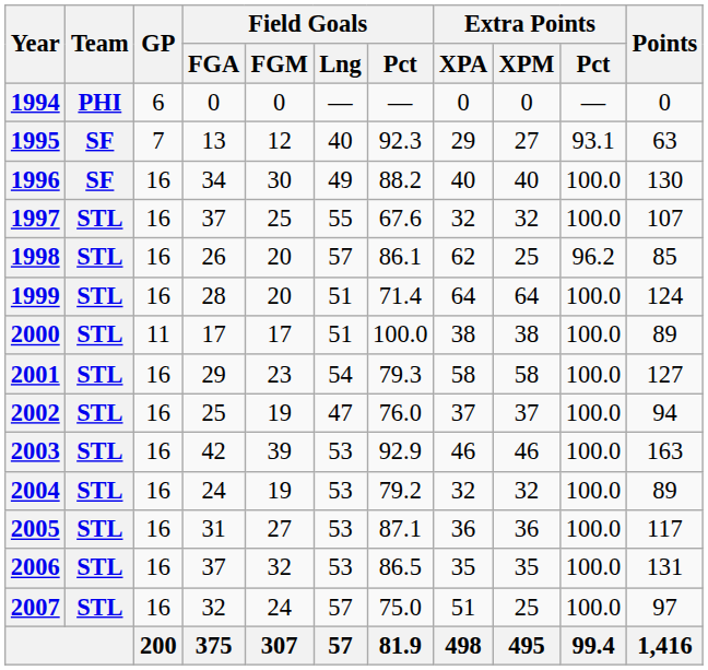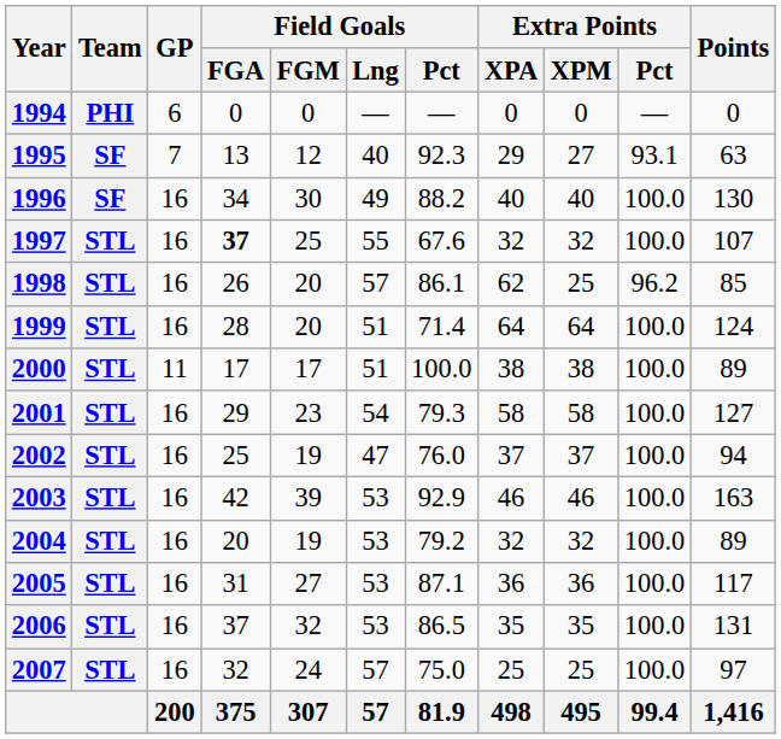 <table class="wikitable" style="text-align:center;">
 <tr>
 <th rowspan="2">Year</th>
 <th rowspan="2">Team</th>
 <th rowspan="2">GP</th>
 <th colspan="4">Field Goals</th>
 <th colspan="3">Extra Points</th>
 <th rowspan="2">Points</th>
 </tr>
 <tr>
 <th>FGA</th>
 <th>FGM</th>
 <th>Lng</th>
 <th>Pct</th>
 <th>XPA</th>
 <th>XPM</th>
 <th>Pct</th>
 </tr>
 <tr>
 <th><a href='#'>1994</a></th>
 <th><a href='#'>PHI</a></th>
 <td>6</td>
 <td>0</td>
 <td>0</td>
 <td>—</td>
 <td>—</td>
 <td>0</td>
 <td>0</td>
 <td>—</td>
 <td>0</td>
 </tr>
 <tr>
 <th><a href='#'>1995</a></th>
 <th><a href='#'>SF</a></th>
 <td>7</td>
 <td>13</td>
 <td>12</td>
 <td>40</td>
 <td>92.3</td>
 <td>29</td>
 <td>27</td>
 <td>93.1</td>
 <td>63</td>
 </tr>
 <tr>
 <th><a href='#'>1996</a></th>
 <th><a href='#'>SF</a></th>
 <td>16</td>
 <td>34</td>
 <td>30</td>
 <td>49</td>
 <td>88.2</td>
 <td>40</td>
 <td>40</td>
 <td>100.0</td>
 <td>130</td>
 </tr>
 <tr>
 <th><a href='#'>1997</a></th>
 <th><a href='#'>STL</a></th>
 <td>16</td>
-<td>37</td>
+<td><strong>37</strong></td>
 <td>25</td>
 <td>55</td>
 <td>67.6</td>
 <td>32</td>
 <td>32</td>
 <td>100.0</td>
 <td>107</td>
 </tr>
 <tr>
 <th><a href='#'>1998</a></th>
 <th><a href='#'>STL</a></th>
 <td>16</td>
 <td>26</td>
 <td>20</td>
 <td>57</td>
 <td>86.1</td>
 <td>62</td>
 <td>25</td>
 <td>96.2</td>
 <td>85</td>
 </tr>
 <tr>
 <th><a href='#'>1999</a></th>
 <th><a href='#'>STL</a></th>
 <td>16</td>
 <td>28</td>
 <td>20</td>
 <td>51</td>
 <td>71.4</td>
 <td>64</td>
 <td>64</td>
 <td>100.0</td>
 <td>124</td>
 </tr>
 <tr>
 <th><a href='#'>2000</a></th>
 <th><a href='#'>STL</a></th>
 <td>11</td>
 <td>17</td>
 <td>17</td>
 <td>51</td>
 <td>100.0</td>
 <td>38</td>
 <td>38</td>
 <td>100.0</td>
 <td>89</td>
 </tr>
 <tr>
 <th><a href='#'>2001</a></th>
 <th><a href='#'>STL</a></th>
 <td>16</td>
 <td>29</td>
 <td>23</td>
 <td>54</td>
 <td>79.3</td>
 <td>58</td>
 <td>58</td>
 <td>100.0</td>
 <td>127</td>
 </tr>
 <tr>
 <th><a href='#'>2002</a></th>
 <th><a href='#'>STL</a></th>
 <td>16</td>
 <td>25</td>
 <td>19</td>
 <td>47</td>
 <td>76.0</td>
 <td>37</td>
 <td>37</td>
 <td>100.0</td>
 <td>94</td>
 </tr>
 <tr>
 <th><a href='#'>2003</a></th>
 <th><a href='#'>STL</a></th>
 <td>16</td>
 <td>42</td>
 <td>39</td>
 <td>53</td>
 <td>92.9</td>
 <td>46</td>
 <td>46</td>
 <td>100.0</td>
 <td>163</td>
 </tr>
 <tr>
 <th><a href='#'>2004</a></th>
 <th><a href='#'>STL</a></th>
 <td>16</td>
-<td>24</td>
+<td>20</td>
 <td>19</td>
 <td>53</td>
 <td>79.2</td>
 <td>32</td>
 <td>32</td>
 <td>100.0</td>
 <td>89</td>
 </tr>
 <tr>
 <th><a href='#'>2005</a></th>
 <th><a href='#'>STL</a></th>
 <td>16</td>
 <td>31</td>
 <td>27</td>
 <td>53</td>
 <td>87.1</td>
 <td>36</td>
 <td>36</td>
 <td>100.0</td>
 <td>117</td>
 </tr>
 <tr>
 <th><a href='#'>2006</a></th>
 <th><a href='#'>STL</a></th>
 <td>16</td>
 <td>37</td>
 <td>32</td>
 <td>53</td>
 <td>86.5</td>
 <td>35</td>
 <td>35</td>
 <td>100.0</td>
 <td>131</td>
 </tr>
 <tr>
 <th><a href='#'>2007</a></th>
 <th><a href='#'>STL</a></th>
 <td>16</td>
 <td>32</td>
 <td>24</td>
 <td>57</td>
 <td>75.0</td>
-<td>51</td>
+<td>25</td>
 <td>25</td>
 <td>100.0</td>
 <td>97</td>
 </tr>
 <tr>
 <th colspan="2"></th>
 <th>200</th>
 <th>375</th>
 <th>307</th>
 <th>57</th>
 <th>81.9</th>
 <th>498</th>
 <th>495</th>
 <th>99.4</th>
 <th>1,416</th>
 </tr>
 </table>
